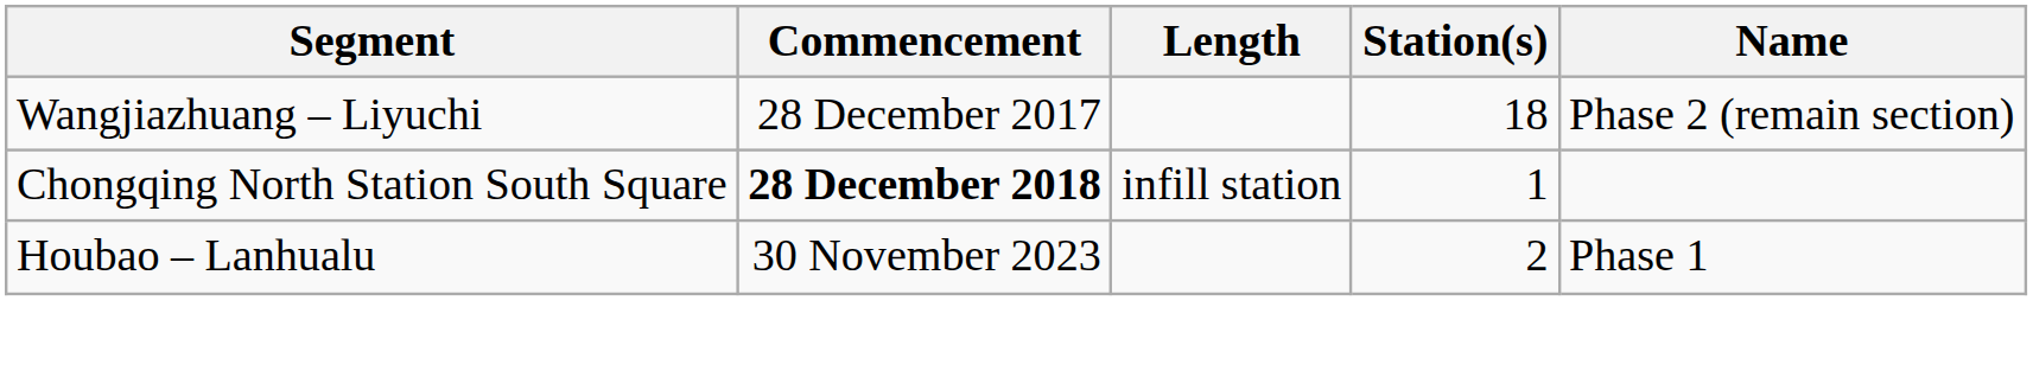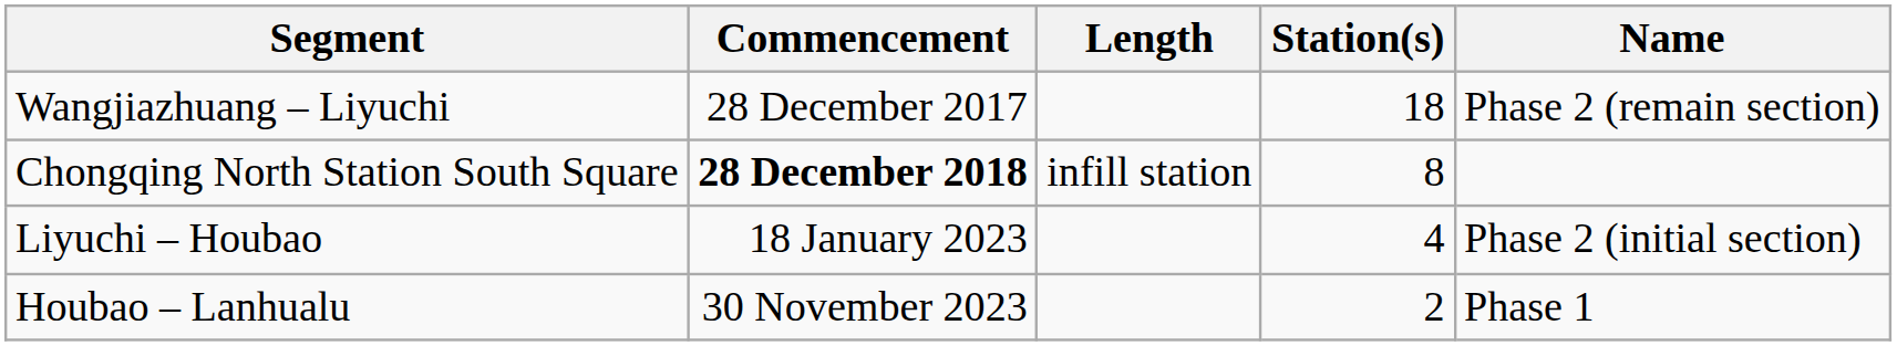 <table class="wikitable" style="border-collapse: collapse; text-align: right;">
 <tr>
 <th>Segment</th>
 <th>Commencement</th>
 <th>Length</th>
 <th>Station(s)</th>
 <th>Name</th>
 </tr>
 <tr>
 <td style="text-align: left;">Wangjiazhuang – Liyuchi</td>
 <td>28 December 2017</td>
 <td></td>
 <td>18</td>
 <td style="text-align: left;">Phase 2 (remain section)</td>
 </tr>
 <tr>
 <td style="text-align: left;">Chongqing North Station South Square</td>
 <td><strong>28 December 2018</strong></td>
 <td>infill station</td>
-<td>1</td>
+<td>8</td>
 <td style="text-align: left;"></td>
+</tr>
+<tr>
+<td style="text-align: left;">Liyuchi – Houbao</td>
+<td>18 January 2023</td>
+<td></td>
+<td>4</td>
+<td style="text-align: left;">Phase 2 (initial section)</td>
 </tr>
 <tr>
 <td style="text-align: left;">Houbao – Lanhualu</td>
 <td>30 November 2023</td>
 <td></td>
 <td>2</td>
 <td style="text-align: left;">Phase 1</td>
 </tr>
 </table>
